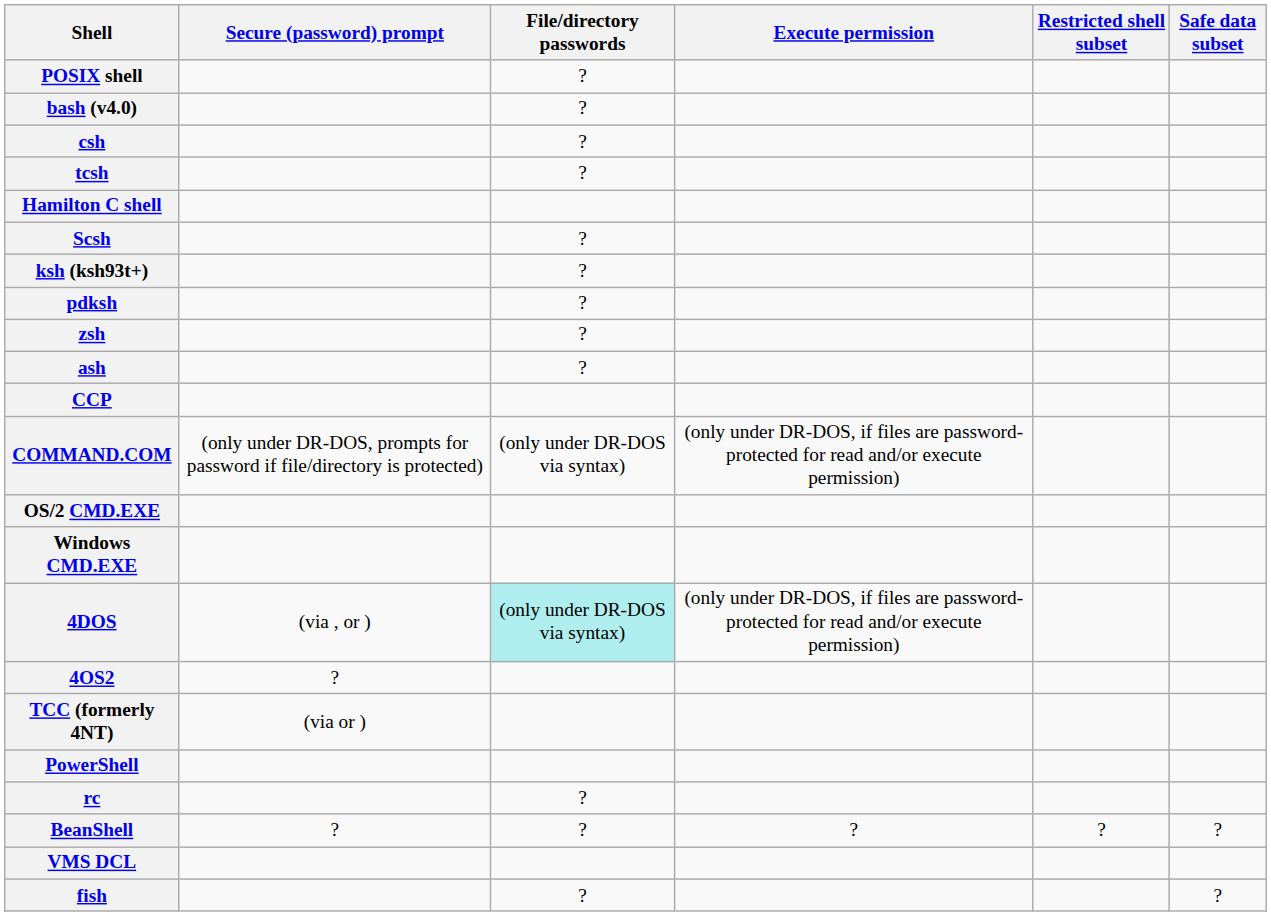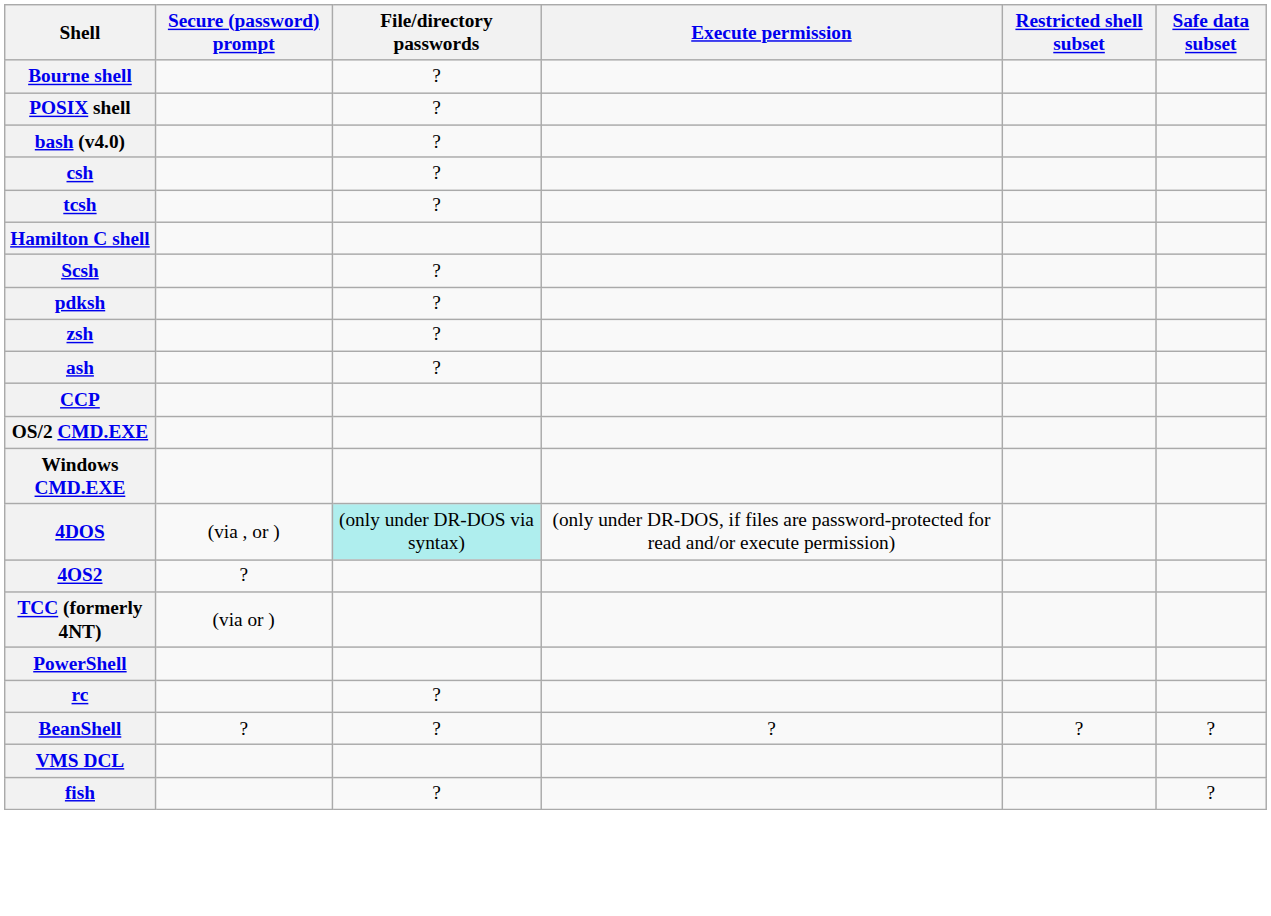 <table class="wikitable sortable sort-under" style="width: auto; text-align: center; font-size: smaller;">
 <tr>
 <th>Shell</th>
 <th><a href='#'>Secure (password) prompt</a></th>
 <th>File/directory passwords</th>
 <th><a href='#'>Execute permission</a></th>
 <th><a href='#'>Restricted shell subset</a></th>
 <th><a href='#'>Safe data subset</a></th>
+</tr>
+<tr>
+<th><a href='#'>Bourne shell</a></th>
+<td></td>
+<td>?</td>
+<td></td>
+<td></td>
+<td></td>
 </tr>
 <tr>
 <th><a href='#'>POSIX</a> shell</th>
 <td></td>
 <td>?</td>
 <td></td>
 <td></td>
 <td></td>
 </tr>
 <tr>
 <th><a href='#'>bash</a> (v4.0)</th>
 <td></td>
 <td>?</td>
 <td></td>
 <td></td>
 <td></td>
 </tr>
 <tr>
 <th><a href='#'>csh</a></th>
 <td></td>
 <td>?</td>
 <td></td>
 <td></td>
 <td></td>
 </tr>
 <tr>
 <th><a href='#'>tcsh</a></th>
 <td></td>
 <td>?</td>
 <td></td>
 <td></td>
 <td></td>
 </tr>
 <tr>
 <th><a href='#'>Hamilton C shell</a></th>
 <td></td>
 <td></td>
 <td></td>
 <td></td>
 <td></td>
 </tr>
 <tr>
 <th><a href='#'>Scsh</a></th>
 <td></td>
 <td>?</td>
 <td></td>
 <td></td>
 <td></td>
 </tr>
 <tr>
-<th><a href='#'>ksh</a> (ksh93t+)</th>
-<td></td>
-<td>?</td>
-<td></td>
-<td></td>
-<td></td>
-</tr>
-<tr>
 <th><a href='#'>pdksh</a></th>
 <td></td>
 <td>?</td>
 <td></td>
 <td></td>
 <td></td>
 </tr>
 <tr>
 <th><a href='#'>zsh</a></th>
 <td></td>
 <td>?</td>
 <td></td>
 <td></td>
 <td></td>
 </tr>
 <tr>
 <th><a href='#'>ash</a></th>
 <td></td>
 <td>?</td>
 <td></td>
 <td></td>
 <td></td>
 </tr>
 <tr>
 <th><a href='#'>CCP</a></th>
 <td></td>
 <td></td>
 <td></td>
-<td></td>
-<td></td>
-</tr>
-<tr>
-<th><a href='#'>COMMAND.COM</a></th>
-<td> (only under DR-DOS, prompts for password if file/directory is protected)</td>
-<td> (only under DR-DOS via  syntax)</td>
-<td> (only under DR-DOS, if files are password-protected for read and/or execute permission)</td>
 <td></td>
 <td></td>
 </tr>
 <tr>
 <th>OS/2 <a href='#'>CMD.EXE</a></th>
 <td></td>
 <td></td>
 <td></td>
 <td></td>
 <td></td>
 </tr>
 <tr>
 <th>Windows <a href='#'>CMD.EXE</a></th>
 <td></td>
 <td></td>
 <td></td>
 <td></td>
 <td></td>
 </tr>
 <tr>
 <th><a href='#'>4DOS</a></th>
 <td> (via ,  or )</td>
 <td style="background: paleturquoise;"> (only under DR-DOS via  syntax)</td>
 <td> (only under DR-DOS, if files are password-protected for read and/or execute permission)</td>
 <td></td>
 <td></td>
 </tr>
 <tr>
 <th><a href='#'>4OS2</a></th>
 <td>?</td>
 <td></td>
 <td></td>
 <td></td>
 <td></td>
 </tr>
 <tr>
 <th><a href='#'>TCC</a> (formerly 4NT)</th>
 <td> (via  or )</td>
 <td></td>
 <td></td>
 <td></td>
 <td></td>
 </tr>
 <tr>
 <th><a href='#'>PowerShell</a></th>
 <td></td>
 <td></td>
 <td></td>
 <td></td>
 <td></td>
 </tr>
 <tr>
 <th><a href='#'>rc</a></th>
 <td></td>
 <td>?</td>
 <td></td>
 <td></td>
 <td></td>
 </tr>
 <tr>
 <th><a href='#'>BeanShell</a></th>
 <td>?</td>
 <td>?</td>
 <td>?</td>
 <td>?</td>
 <td>?</td>
 </tr>
 <tr>
 <th><a href='#'>VMS DCL</a></th>
 <td></td>
 <td></td>
 <td></td>
 <td></td>
 <td></td>
 </tr>
 <tr>
 <th><a href='#'>fish</a></th>
 <td></td>
 <td>?</td>
 <td></td>
 <td></td>
 <td>?</td>
 </tr>
 </table>
